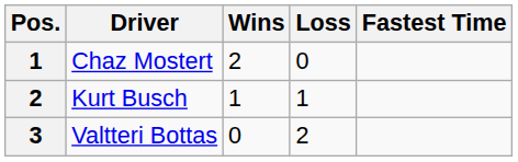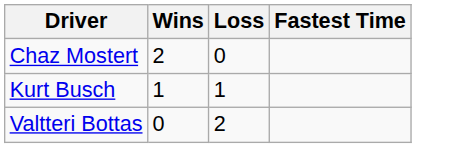 <table class="wikitable">
 <tr>
-<th>Pos.</th>
 <th>Driver</th>
 <th>Wins</th>
 <th>Loss</th>
 <th>Fastest Time</th>
 </tr>
 <tr>
-<th>1</th>
 <td> <a href='#'>Chaz Mostert</a></td>
 <td>2</td>
 <td>0</td>
 <td></td>
 </tr>
 <tr>
-<th>2</th>
 <td> <a href='#'>Kurt Busch</a></td>
 <td>1</td>
 <td>1</td>
 <td></td>
 </tr>
 <tr>
-<th>3</th>
 <td> <a href='#'>Valtteri Bottas</a></td>
 <td>0</td>
 <td>2</td>
 <td></td>
 </tr>
 </table>
